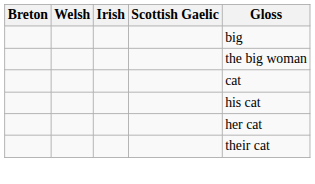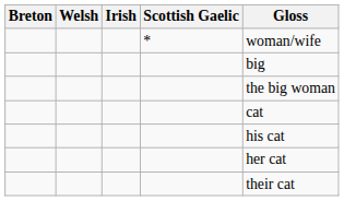 <table class="wikitable" style="margin:1em auto;">
 <tr>
 <th>Breton</th>
 <th>Welsh</th>
 <th>Irish</th>
 <th>Scottish Gaelic</th>
 <th>Gloss</th>
+</tr>
+<tr>
+<td></td>
+<td></td>
+<td></td>
+<td>*</td>
+<td>woman/wife</td>
 </tr>
 <tr>
 <td> </td>
 <td></td>
 <td></td>
 <td></td>
 <td>big</td>
 </tr>
 <tr>
 <td></td>
 <td></td>
 <td></td>
 <td></td>
 <td>the big woman</td>
 </tr>
 <tr>
 <td></td>
 <td></td>
 <td></td>
 <td></td>
 <td>cat</td>
 </tr>
 <tr>
 <td></td>
 <td></td>
 <td></td>
 <td></td>
 <td>his cat</td>
 </tr>
 <tr>
 <td></td>
 <td></td>
 <td></td>
 <td></td>
 <td>her cat</td>
 </tr>
 <tr>
 <td></td>
 <td></td>
 <td></td>
 <td></td>
 <td>their cat</td>
 </tr>
 </table>
